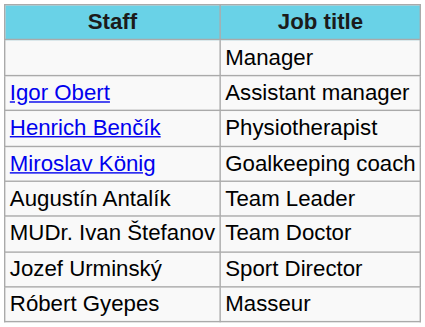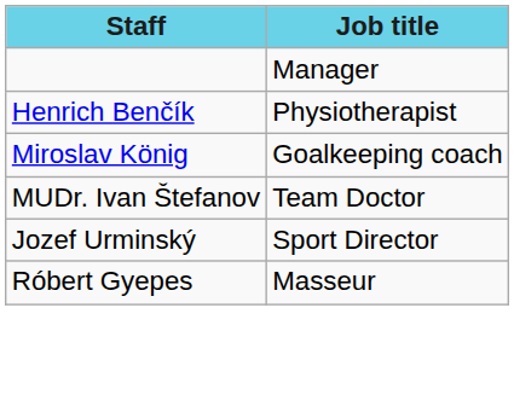 <table class="wikitable">
 <tr>
 <th style="color:#1B1B1B; background:#69D2E7;">Staff</th>
 <th style="color:#1B1B1B; background:#69D2E7;">Job title</th>
 </tr>
 <tr>
 <td> </td>
 <td>Manager</td>
 </tr>
 <tr>
-<td> <a href='#'>Igor Obert</a></td>
-<td>Assistant manager</td>
-</tr>
-<tr>
 <td> <a href='#'>Henrich Benčík</a></td>
 <td>Physiotherapist</td>
 </tr>
 <tr>
 <td> <a href='#'>Miroslav König</a></td>
 <td>Goalkeeping coach</td>
-</tr>
-<tr>
-<td> Augustín Antalík</td>
-<td>Team Leader</td>
 </tr>
 <tr>
 <td> MUDr. Ivan Štefanov</td>
 <td>Team Doctor</td>
 </tr>
 <tr>
 <td> Jozef Urminský</td>
 <td>Sport Director</td>
 </tr>
 <tr>
 <td> Róbert Gyepes</td>
 <td>Masseur</td>
 </tr>
 </table>
